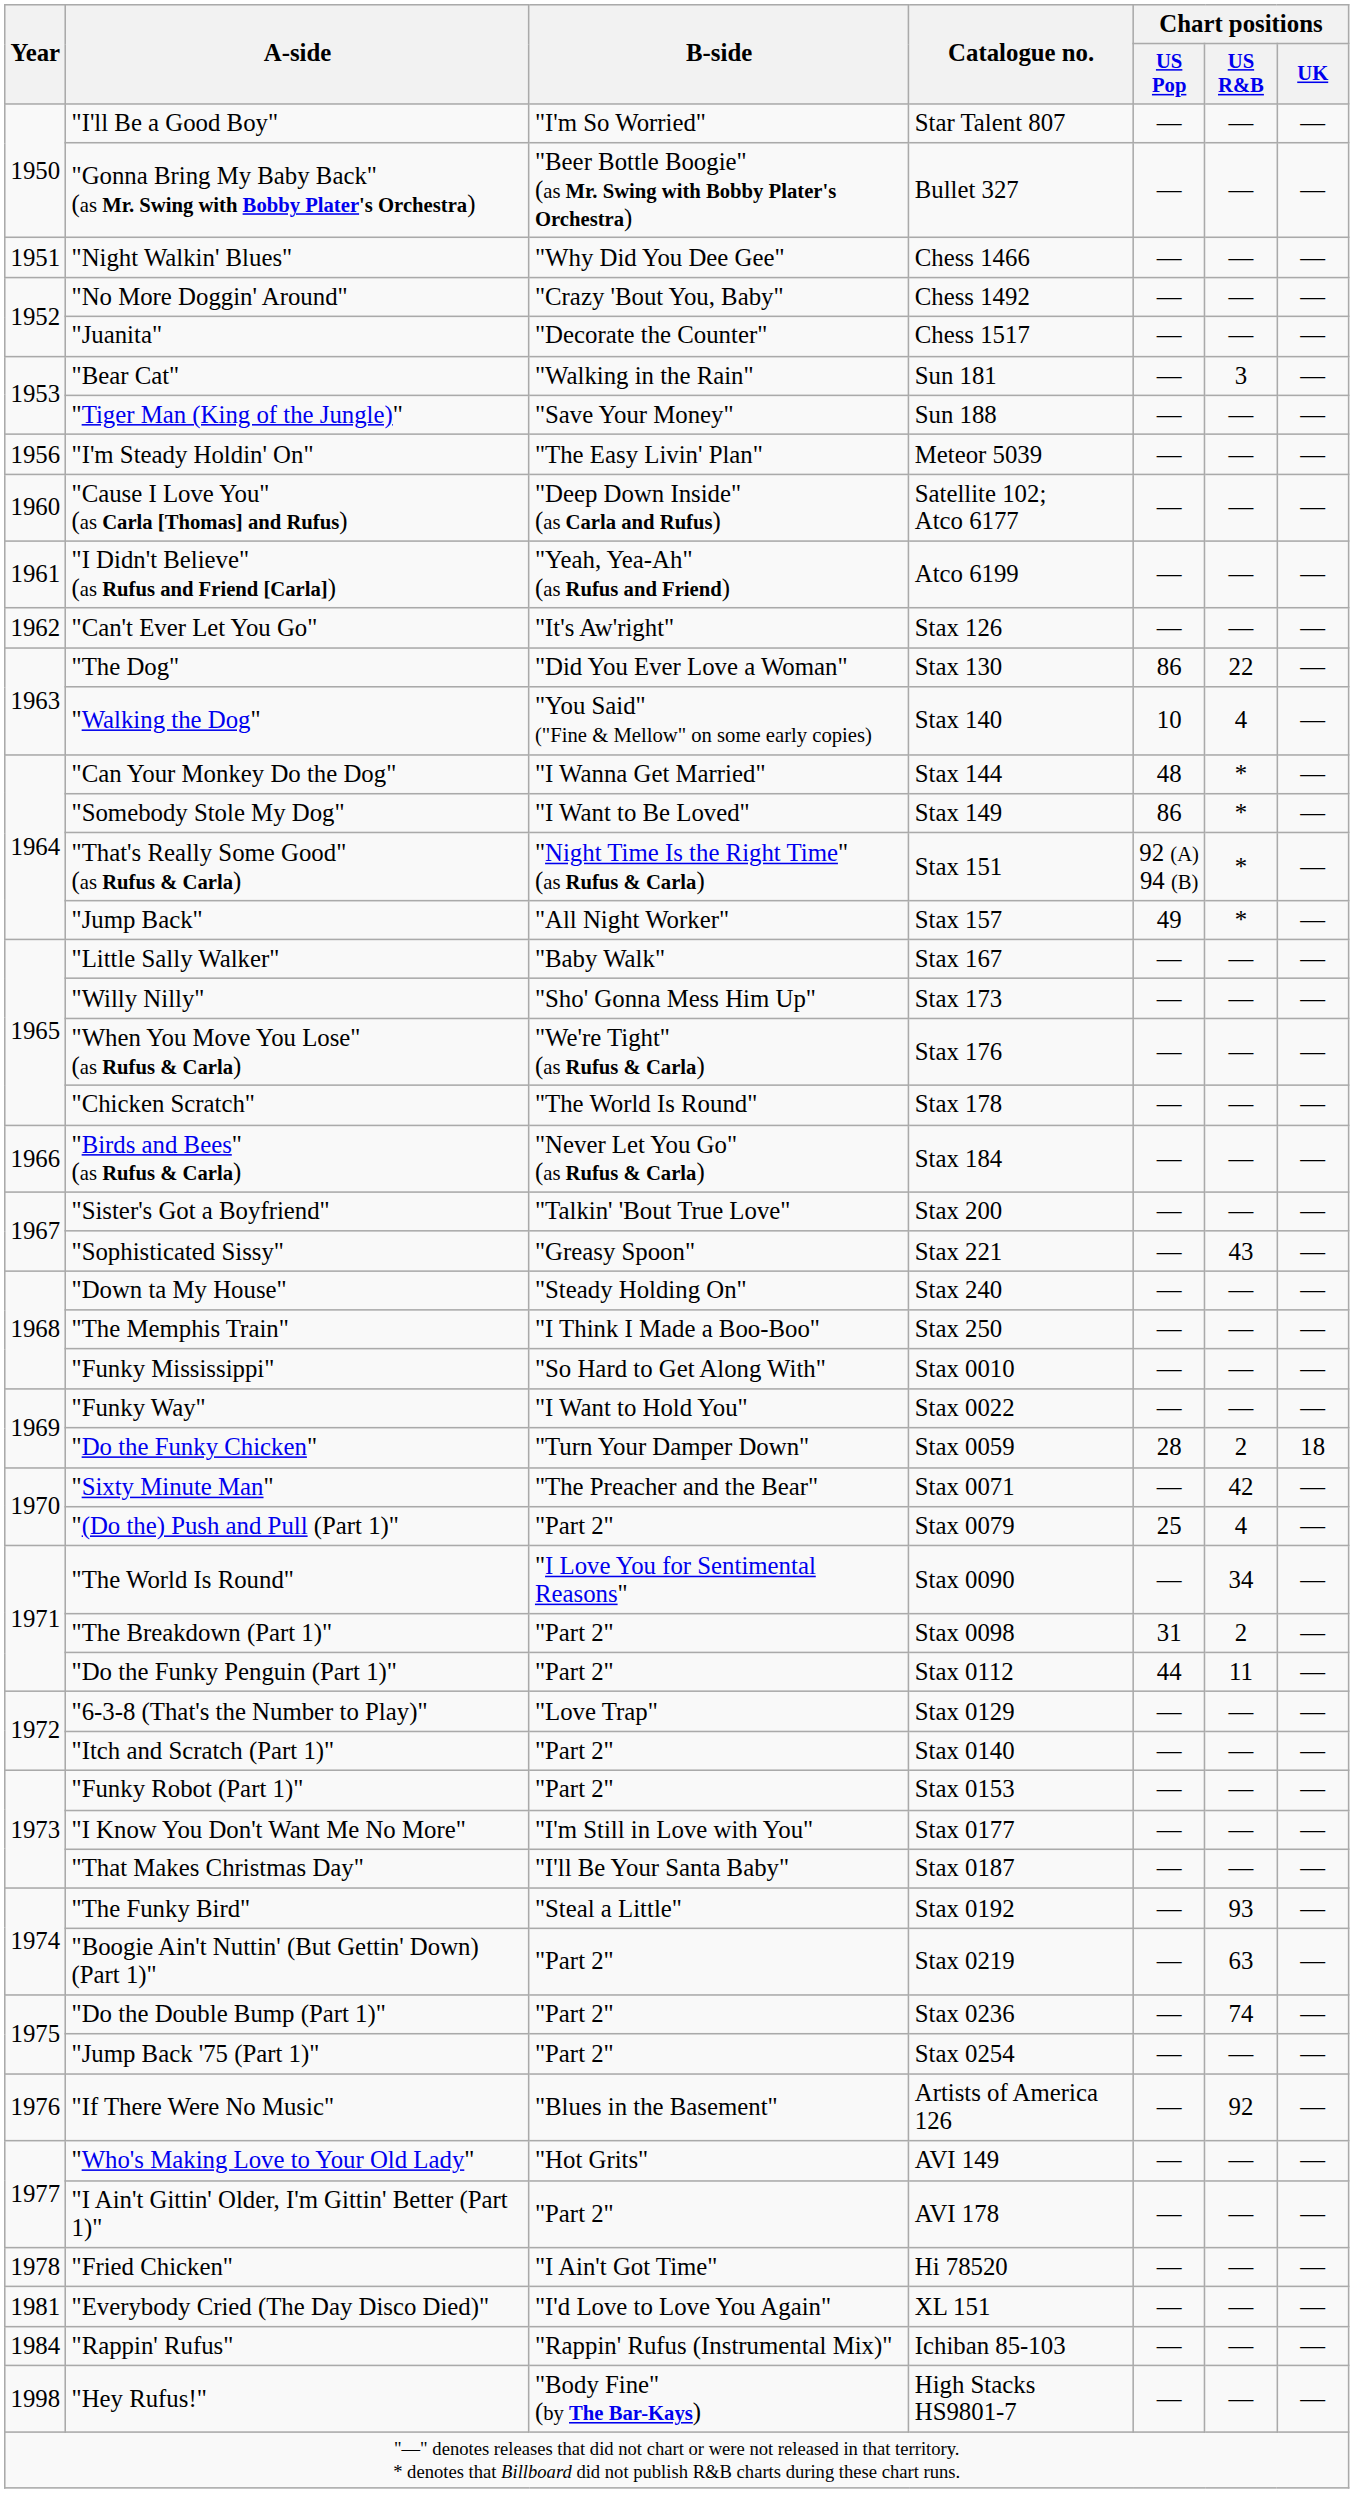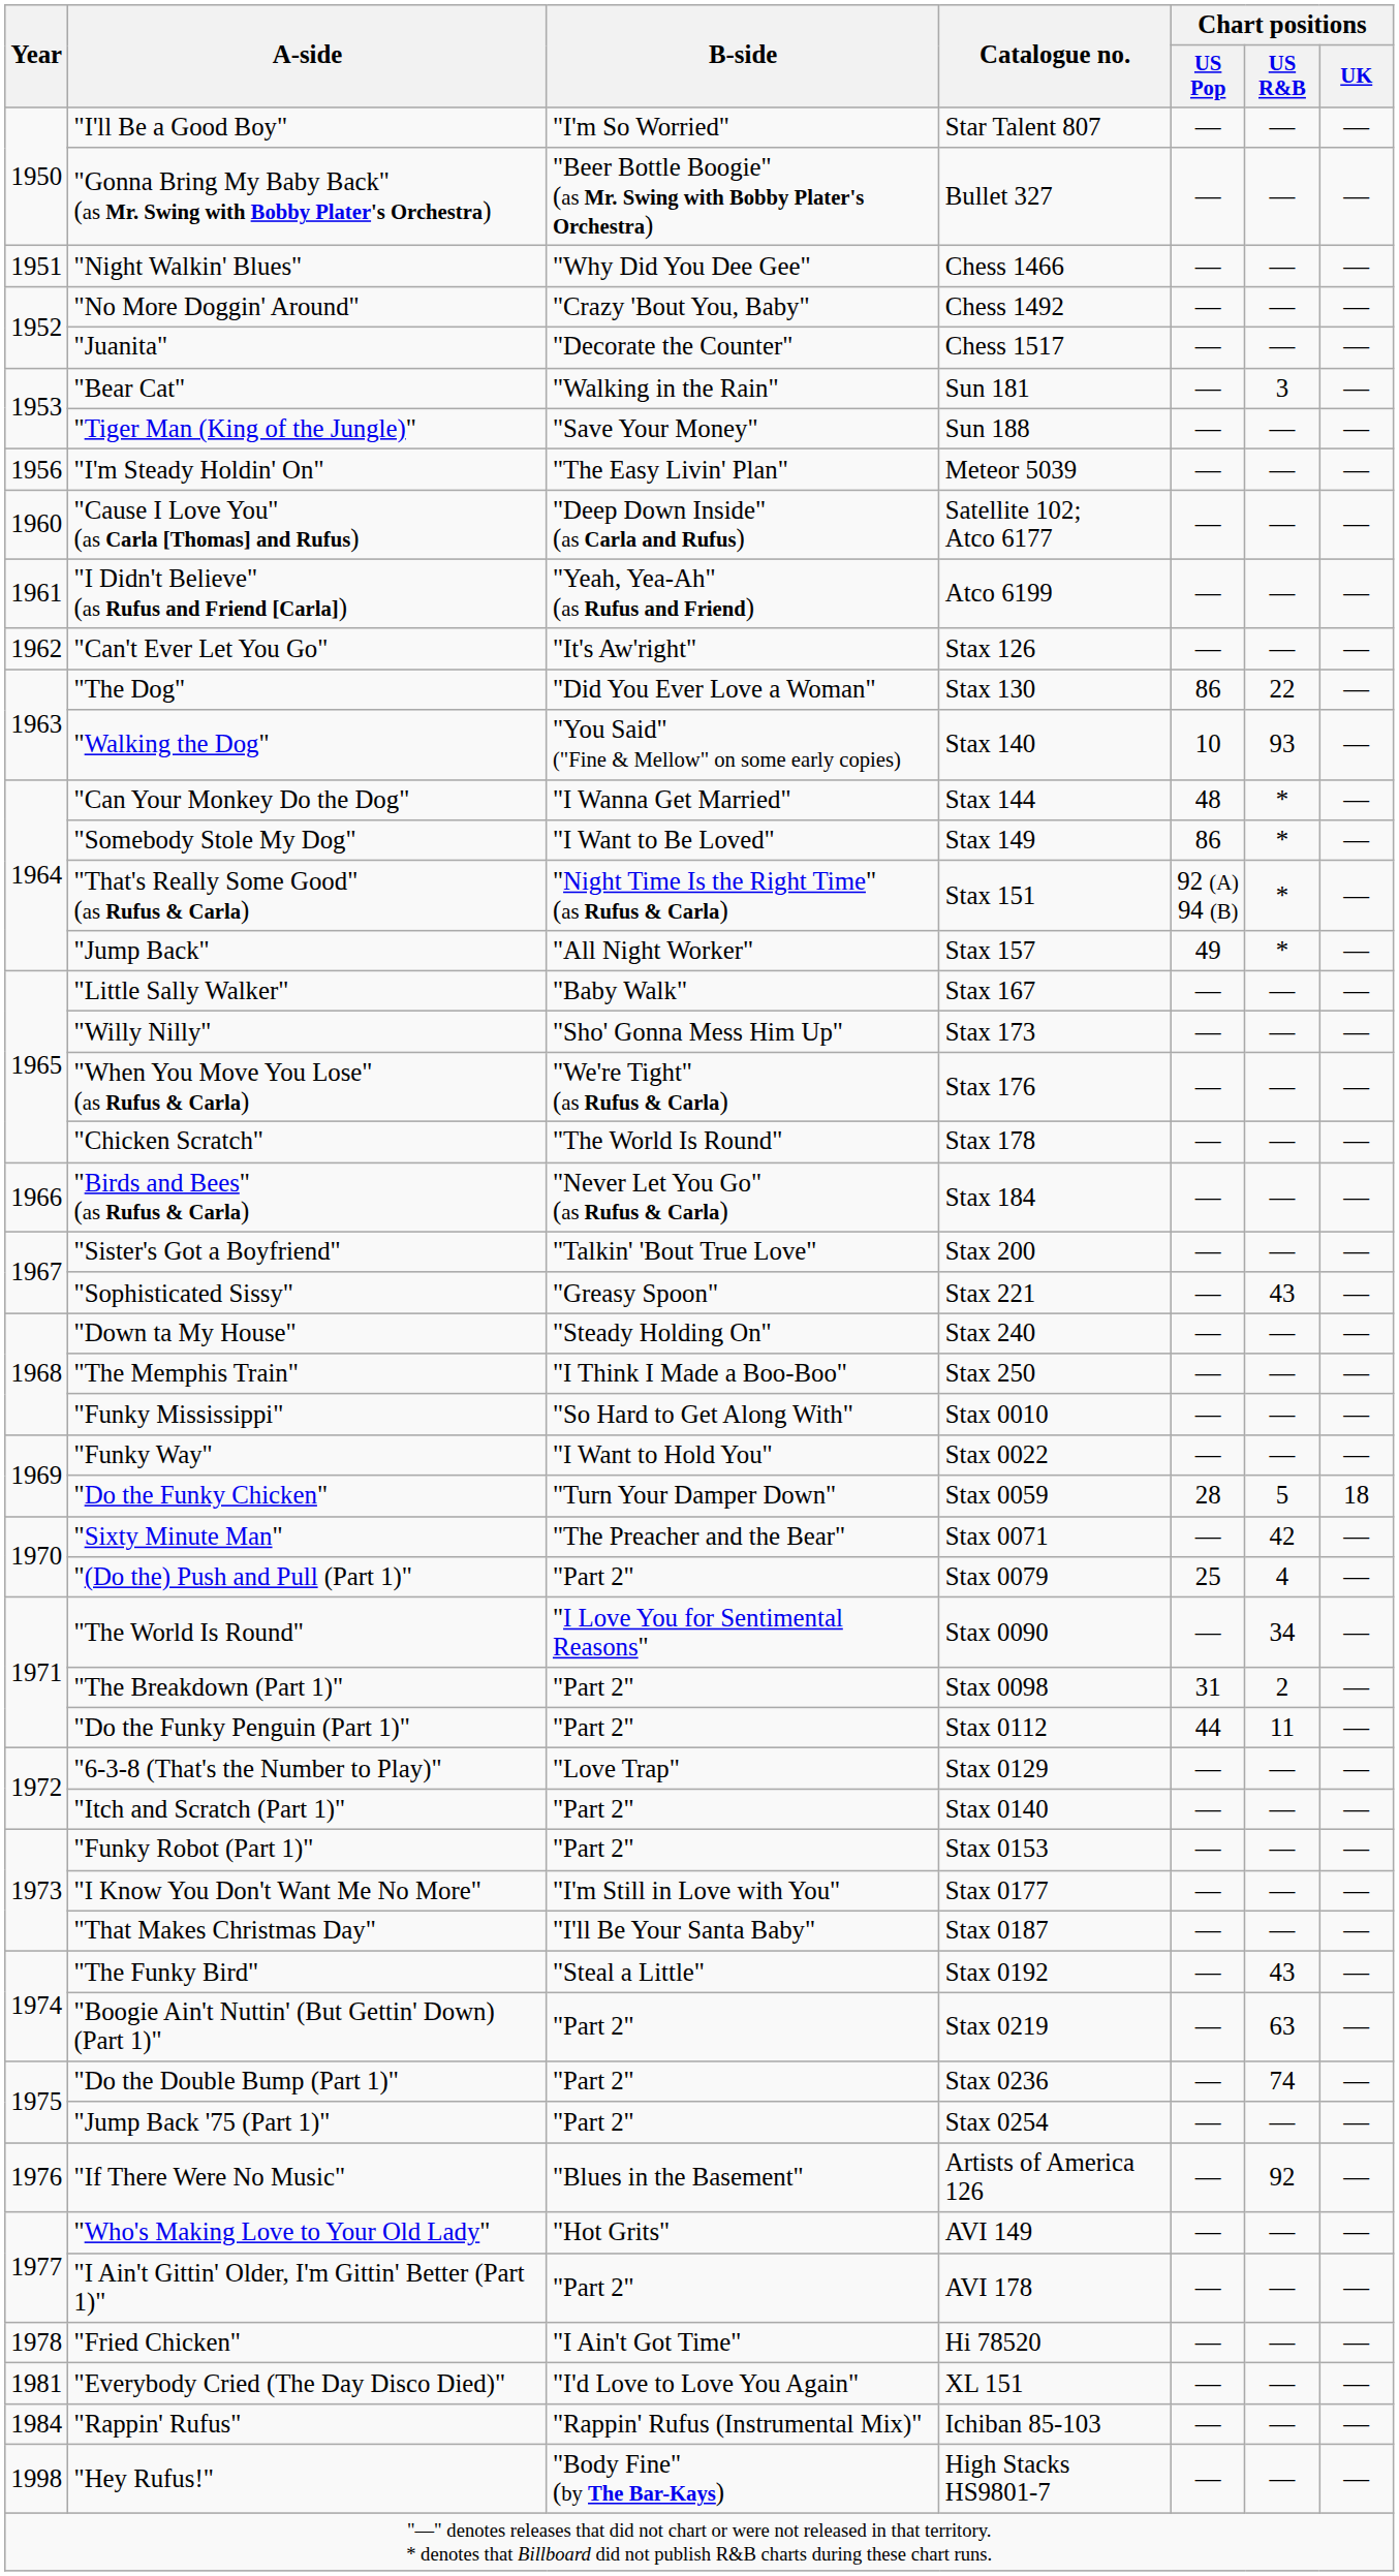 <table class="wikitable" style="text-align:center;">
 <tr>
 <th rowspan="2">Year</th>
 <th rowspan="2">A-side</th>
 <th rowspan="2">B-side</th>
 <th rowspan="2">Catalogue no.</th>
 <th colspan="3">Chart positions</th>
 </tr>
 <tr style="font-size:smaller;">
 <th width="40"><a href='#'>US Pop</a><br></th>
 <th width="40"><a href='#'>US<br>R&B</a><br></th>
 <th width="40"><a href='#'>UK</a><br></th>
 </tr>
 <tr>
 <td rowspan="2">1950</td>
 <td align="left">"I'll Be a Good Boy"</td>
 <td align="left">"I'm So Worried"</td>
 <td align="left">Star Talent 807</td>
 <td>—</td>
 <td>—</td>
 <td>—</td>
 </tr>
 <tr>
 <td align="left">"Gonna Bring My Baby Back" <br>(<small>as <strong>Mr. Swing with <a href='#'>Bobby Plater</a>'s Orchestra</strong></small>)</td>
 <td align="left">"Beer Bottle Boogie" <br>(<small>as <strong>Mr. Swing with Bobby Plater's Orchestra</strong></small>)</td>
 <td align="left">Bullet 327</td>
 <td>—</td>
 <td>—</td>
 <td>—</td>
 </tr>
 <tr>
 <td rowspan="1">1951</td>
 <td align="left">"Night Walkin' Blues"</td>
 <td align="left">"Why Did You Dee Gee"</td>
 <td align="left">Chess 1466</td>
 <td>—</td>
 <td>—</td>
 <td>—</td>
 </tr>
 <tr>
 <td rowspan="2">1952</td>
 <td align="left">"No More Doggin' Around"</td>
 <td align="left">"Crazy 'Bout You, Baby"</td>
 <td align="left">Chess 1492</td>
 <td>—</td>
 <td>—</td>
 <td>—</td>
 </tr>
 <tr>
 <td align="left">"Juanita"</td>
 <td align="left">"Decorate the Counter"</td>
 <td align="left">Chess 1517</td>
 <td>—</td>
 <td>—</td>
 <td>—</td>
 </tr>
 <tr>
 <td rowspan="2">1953</td>
 <td align="left">"Bear Cat"</td>
 <td align="left">"Walking in the Rain"</td>
 <td align="left">Sun 181</td>
 <td>—</td>
 <td>3</td>
 <td>—</td>
 </tr>
 <tr>
 <td align="left">"<a href='#'>Tiger Man (King of the Jungle)</a>"</td>
 <td align="left">"Save Your Money"</td>
 <td align="left">Sun 188</td>
 <td>—</td>
 <td>—</td>
 <td>—</td>
 </tr>
 <tr>
 <td rowspan="1">1956</td>
 <td align="left">"I'm Steady Holdin' On"</td>
 <td align="left">"The Easy Livin' Plan"</td>
 <td align="left">Meteor 5039</td>
 <td>—</td>
 <td>—</td>
 <td>—</td>
 </tr>
 <tr>
 <td rowspan="1">1960</td>
 <td align="left">"Cause I Love You"<br>(<small>as <strong>Carla [Thomas] and Rufus</strong></small>)</td>
 <td align="left">"Deep Down Inside"<br>(<small>as <strong>Carla and Rufus</strong></small>)</td>
 <td align="left">Satellite 102; <br>Atco 6177</td>
 <td>—</td>
 <td>—</td>
 <td>—</td>
 </tr>
 <tr>
 <td rowspan="1">1961</td>
 <td align="left">"I Didn't Believe"<br>(<small>as <strong>Rufus and Friend [Carla]</strong></small>)</td>
 <td align="left">"Yeah, Yea-Ah"<br>(<small>as <strong>Rufus and Friend</strong></small>)</td>
 <td align="left">Atco 6199</td>
 <td>—</td>
 <td>—</td>
 <td>—</td>
 </tr>
 <tr>
 <td rowspan="1">1962</td>
 <td align="left">"Can't Ever Let You Go"</td>
 <td align="left">"It's Aw'right"</td>
 <td align="left">Stax 126</td>
 <td>—</td>
 <td>—</td>
 <td>—</td>
 </tr>
 <tr>
 <td rowspan="2">1963</td>
 <td align="left">"The Dog"</td>
 <td align="left">"Did You Ever Love a Woman"</td>
 <td align="left">Stax 130</td>
 <td>86</td>
 <td>22</td>
 <td>—</td>
 </tr>
 <tr>
 <td align="left">"<a href='#'>Walking the Dog</a>"</td>
 <td align="left">"You Said"<br><small>("Fine & Mellow" on some early copies)</small></td>
 <td align="left">Stax 140</td>
 <td>10</td>
-<td>4</td>
+<td>93</td>
 <td>—</td>
 </tr>
 <tr>
 <td rowspan="4">1964</td>
 <td align="left">"Can Your Monkey Do the Dog"</td>
 <td align="left">"I Wanna Get Married"</td>
 <td align="left">Stax 144</td>
 <td>48</td>
 <td>*</td>
 <td>—</td>
 </tr>
 <tr>
 <td align="left">"Somebody Stole My Dog"</td>
 <td align="left">"I Want to Be Loved"</td>
 <td align="left">Stax 149</td>
 <td>86</td>
 <td>*</td>
 <td>—</td>
 </tr>
 <tr>
 <td align="left">"That's Really Some Good"<br>(<small>as <strong>Rufus & Carla</strong></small>)</td>
 <td align="left">"<a href='#'>Night Time Is the Right Time</a>"<br>(<small>as <strong>Rufus & Carla</strong></small>)</td>
 <td align="left">Stax 151</td>
 <td>92 <small>(A)</small> <br>94 <small>(B)</small></td>
 <td>*</td>
 <td>—</td>
 </tr>
 <tr>
 <td align="left">"Jump Back"</td>
 <td align="left">"All Night Worker"</td>
 <td align="left">Stax 157</td>
 <td>49</td>
 <td>*</td>
 <td>—</td>
 </tr>
 <tr>
 <td rowspan="4">1965</td>
 <td align="left">"Little Sally Walker"</td>
 <td align="left">"Baby Walk"</td>
 <td align="left">Stax 167</td>
 <td>—</td>
 <td>—</td>
 <td>—</td>
 </tr>
 <tr>
 <td align="left">"Willy Nilly"</td>
 <td align="left">"Sho' Gonna Mess Him Up"</td>
 <td align="left">Stax 173</td>
 <td>—</td>
 <td>—</td>
 <td>—</td>
 </tr>
 <tr>
 <td align="left">"When You Move You Lose"<br>(<small>as <strong>Rufus & Carla</strong></small>)</td>
 <td align="left">"We're Tight"<br>(<small>as <strong>Rufus & Carla</strong></small>)</td>
 <td align="left">Stax 176</td>
 <td>—</td>
 <td>—</td>
 <td>—</td>
 </tr>
 <tr>
 <td align="left">"Chicken Scratch"</td>
 <td align="left">"The World Is Round"</td>
 <td align="left">Stax 178</td>
 <td>—</td>
 <td>—</td>
 <td>—</td>
 </tr>
 <tr>
 <td rowspan="1">1966</td>
 <td align="left">"<a href='#'>Birds and Bees</a>"<br>(<small>as <strong>Rufus & Carla</strong></small>)</td>
 <td align="left">"Never Let You Go"<br>(<small>as <strong>Rufus & Carla</strong></small>)</td>
 <td align="left">Stax 184</td>
 <td>—</td>
 <td>—</td>
 <td>—</td>
 </tr>
 <tr>
 <td rowspan="2">1967</td>
 <td align="left">"Sister's Got a Boyfriend"</td>
 <td align="left">"Talkin' 'Bout True Love"</td>
 <td align="left">Stax 200</td>
 <td>—</td>
 <td>—</td>
 <td>—</td>
 </tr>
 <tr>
 <td align="left">"Sophisticated Sissy"</td>
 <td align="left">"Greasy Spoon"</td>
 <td align="left">Stax 221</td>
 <td>—</td>
 <td>43</td>
 <td>—</td>
 </tr>
 <tr>
 <td rowspan="3">1968</td>
 <td align="left">"Down ta My House"</td>
 <td align="left">"Steady Holding On"</td>
 <td align="left">Stax 240</td>
 <td>—</td>
 <td>—</td>
 <td>—</td>
 </tr>
 <tr>
 <td align="left">"The Memphis Train"</td>
 <td align="left">"I Think I Made a Boo-Boo"</td>
 <td align="left">Stax 250</td>
 <td>—</td>
 <td>—</td>
 <td>—</td>
 </tr>
 <tr>
 <td align="left">"Funky Mississippi"</td>
 <td align="left">"So Hard to Get Along With"</td>
 <td align="left">Stax 0010</td>
 <td>—</td>
 <td>—</td>
 <td>—</td>
 </tr>
 <tr>
 <td rowspan="2">1969</td>
 <td align="left">"Funky Way"</td>
 <td align="left">"I Want to Hold You"</td>
 <td align="left">Stax 0022</td>
 <td>—</td>
 <td>—</td>
 <td>—</td>
 </tr>
 <tr>
 <td align="left">"<a href='#'>Do the Funky Chicken</a>"</td>
 <td align="left">"Turn Your Damper Down"</td>
 <td align="left">Stax 0059</td>
 <td>28</td>
-<td>2</td>
+<td>5</td>
 <td>18</td>
 </tr>
 <tr>
 <td rowspan="2">1970</td>
 <td align="left">"<a href='#'>Sixty Minute Man</a>"</td>
 <td align="left">"The Preacher and the Bear"</td>
 <td align="left">Stax 0071</td>
 <td>—</td>
 <td>42</td>
 <td>—</td>
 </tr>
 <tr>
 <td align="left">"<a href='#'>(Do the) Push and Pull</a> (Part 1)"</td>
 <td align="left">"Part 2"</td>
 <td align="left">Stax 0079</td>
 <td>25</td>
 <td>4</td>
 <td>—</td>
 </tr>
 <tr>
 <td rowspan="3">1971</td>
 <td align="left">"The World Is Round"</td>
 <td align="left">"<a href='#'>I Love You for Sentimental Reasons</a>"</td>
 <td align="left">Stax 0090</td>
 <td>—</td>
 <td>34</td>
 <td>—</td>
 </tr>
 <tr>
 <td align="left">"The Breakdown (Part 1)"</td>
 <td align="left">"Part 2"</td>
 <td align="left">Stax 0098</td>
 <td>31</td>
 <td>2</td>
 <td>—</td>
 </tr>
 <tr>
 <td align="left">"Do the Funky Penguin (Part 1)"</td>
 <td align="left">"Part 2"</td>
 <td align="left">Stax 0112</td>
 <td>44</td>
 <td>11</td>
 <td>—</td>
 </tr>
 <tr>
 <td rowspan="2">1972</td>
 <td align="left">"6-3-8 (That's the Number to Play)"</td>
 <td align="left">"Love Trap"</td>
 <td align="left">Stax 0129</td>
 <td>—</td>
 <td>—</td>
 <td>—</td>
 </tr>
 <tr>
 <td align="left">"Itch and Scratch (Part 1)"</td>
 <td align="left">"Part 2"</td>
 <td align="left">Stax 0140</td>
 <td>—</td>
 <td>—</td>
 <td>—</td>
 </tr>
 <tr>
 <td rowspan="3">1973</td>
 <td align="left">"Funky Robot (Part 1)"</td>
 <td align="left">"Part 2"</td>
 <td align="left">Stax 0153</td>
 <td>—</td>
 <td>—</td>
 <td>—</td>
 </tr>
 <tr>
 <td align="left">"I Know You Don't Want Me No More"</td>
 <td align="left">"I'm Still in Love with You"</td>
 <td align="left">Stax 0177</td>
 <td>—</td>
 <td>—</td>
 <td>—</td>
 </tr>
 <tr>
 <td align="left">"That Makes Christmas Day"</td>
 <td align="left">"I'll Be Your Santa Baby"</td>
 <td align="left">Stax 0187</td>
 <td>—</td>
 <td>—</td>
 <td>—</td>
 </tr>
 <tr>
 <td rowspan="2">1974</td>
 <td align="left">"The Funky Bird"</td>
 <td align="left">"Steal a Little"</td>
 <td align="left">Stax 0192</td>
 <td>—</td>
-<td>93</td>
+<td>43</td>
 <td>—</td>
 </tr>
 <tr>
 <td align="left">"Boogie Ain't Nuttin' (But Gettin' Down) (Part 1)"</td>
 <td align="left">"Part 2"</td>
 <td align="left">Stax 0219</td>
 <td>—</td>
 <td>63</td>
 <td>—</td>
 </tr>
 <tr>
 <td rowspan="2">1975</td>
 <td align="left">"Do the Double Bump (Part 1)"</td>
 <td align="left">"Part 2"</td>
 <td align="left">Stax 0236</td>
 <td>—</td>
 <td>74</td>
 <td>—</td>
 </tr>
 <tr>
 <td align="left">"Jump Back '75 (Part 1)"</td>
 <td align="left">"Part 2"</td>
 <td align="left">Stax 0254</td>
 <td>—</td>
 <td>—</td>
 <td>—</td>
 </tr>
 <tr>
 <td rowspan="1">1976</td>
 <td align="left">"If There Were No Music"</td>
 <td align="left">"Blues in the Basement"</td>
 <td align="left">Artists of America 126</td>
 <td>—</td>
 <td>92</td>
 <td>—</td>
 </tr>
 <tr>
 <td rowspan="2">1977</td>
 <td align="left">"<a href='#'>Who's Making Love to Your Old Lady</a>"</td>
 <td align="left">"Hot Grits"</td>
 <td align="left">AVI 149</td>
 <td>—</td>
 <td>—</td>
 <td>—</td>
 </tr>
 <tr>
 <td align="left">"I Ain't Gittin' Older, I'm Gittin' Better (Part 1)"</td>
 <td align="left">"Part 2"</td>
 <td align="left">AVI 178</td>
 <td>—</td>
 <td>—</td>
 <td>—</td>
 </tr>
 <tr>
 <td rowspan="1">1978</td>
 <td align="left">"Fried Chicken"</td>
 <td align="left">"I Ain't Got Time"</td>
 <td align="left">Hi 78520</td>
 <td>—</td>
 <td>—</td>
 <td>—</td>
 </tr>
 <tr>
 <td rowspan="1">1981</td>
 <td align="left">"Everybody Cried (The Day Disco Died)"</td>
 <td align="left">"I'd Love to Love You Again"</td>
 <td align="left">XL 151</td>
 <td>—</td>
 <td>—</td>
 <td>—</td>
 </tr>
 <tr>
 <td rowspan="1">1984</td>
 <td align="left">"Rappin' Rufus"</td>
 <td align="left">"Rappin' Rufus (Instrumental Mix)"</td>
 <td align="left">Ichiban 85-103</td>
 <td>—</td>
 <td>—</td>
 <td>—</td>
 </tr>
 <tr>
 <td rowspan="1">1998</td>
 <td align="left">"Hey Rufus!"</td>
 <td align="left">"Body Fine"<br>(<small>by <strong><a href='#'>The Bar-Kays</a></strong></small>)</td>
 <td align="left">High Stacks HS9801-7</td>
 <td>—</td>
 <td>—</td>
 <td>—</td>
 </tr>
 <tr>
 <td colspan="7" style="text-align:center; font-size:9pt;">"—" denotes releases that did not chart or were not released in that territory.<br> * denotes that <em>Billboard</em> did not publish R&B charts during these chart runs.</td>
 </tr>
 </table>
